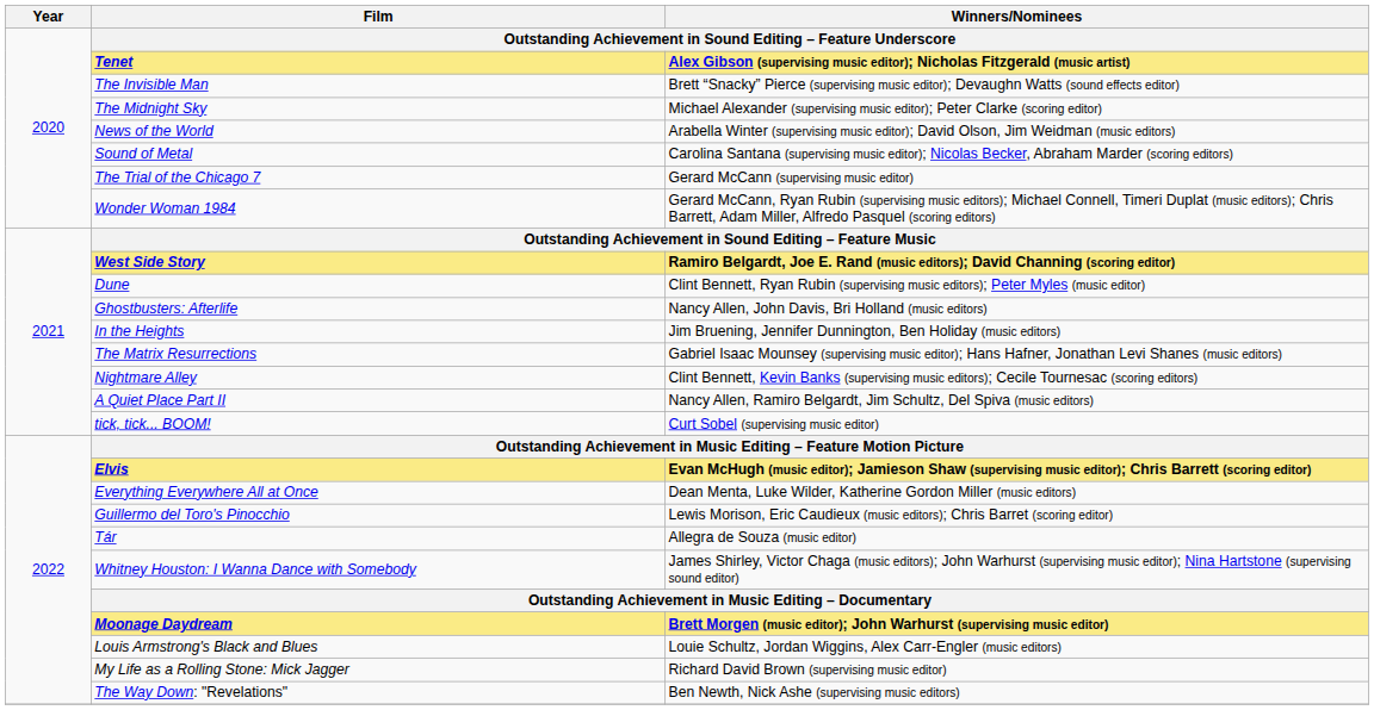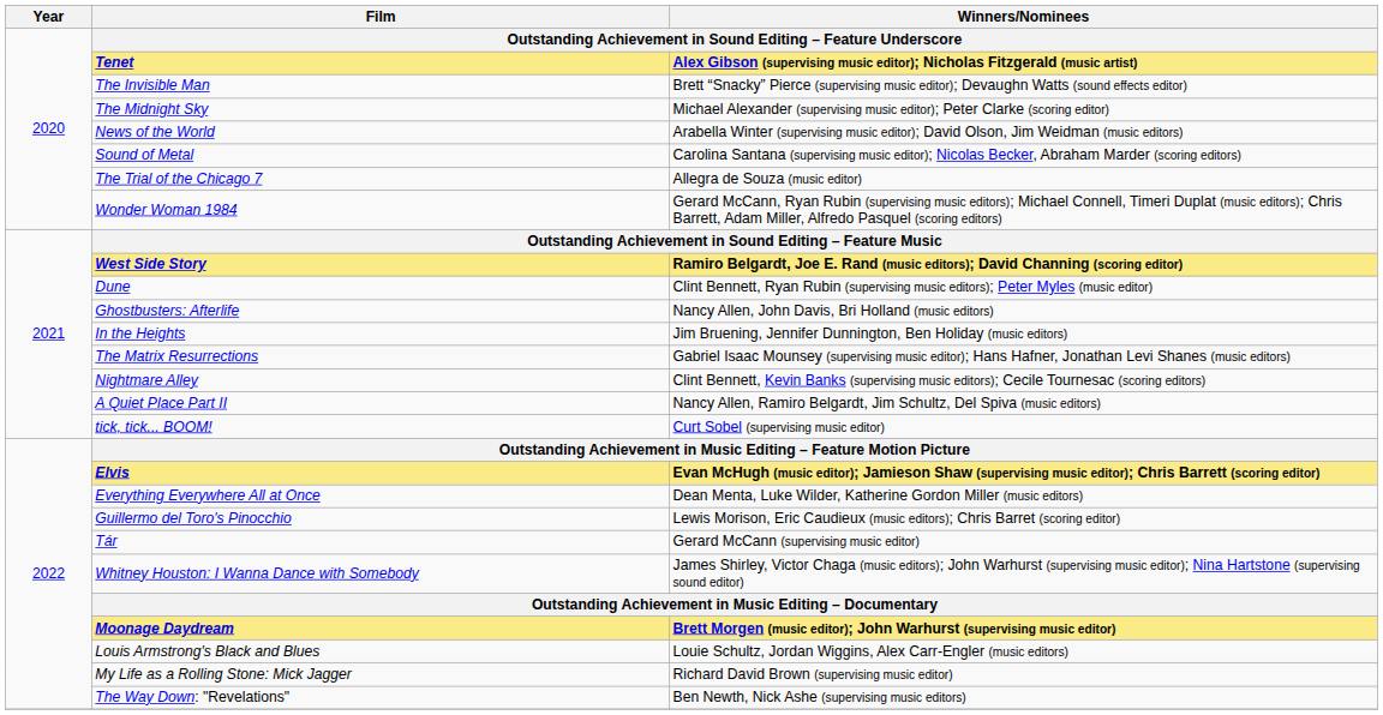 <table class="wikitable" width="95%" cellpadding="5">
 <tr>
 <th width="6%">Year</th>
 <th width="40%">Film</th>
 <th width="49%">Winners/Nominees</th>
 </tr>
 <tr>
 <td rowspan=8 style="text-align:center"><a href='#'>2020</a><br></td>
 <th colspan="2">Outstanding Achievement in Sound Editing – Feature Underscore</th>
 </tr>
 <tr style="background:#FAEB86;"|>
 <td><strong><em><a href='#'>Tenet</a></em></strong></td>
 <td><strong><a href='#'>Alex Gibson</a> <small>(supervising music editor)</small>; Nicholas Fitzgerald <small>(music artist)</small></strong></td>
 </tr>
 <tr>
 <td><em><a href='#'>The Invisible Man</a></em></td>
 <td>Brett “Snacky” Pierce <small>(supervising music editor)</small>; Devaughn Watts <small>(sound effects editor)</small></td>
 </tr>
 <tr>
 <td><em><a href='#'>The Midnight Sky</a></em></td>
 <td>Michael Alexander <small>(supervising music editor)</small>; Peter Clarke <small>(scoring editor)</small></td>
 </tr>
 <tr>
 <td><em><a href='#'>News of the World</a></em></td>
 <td>Arabella Winter <small>(supervising music editor)</small>; David Olson, Jim Weidman <small>(music editors)</small></td>
 </tr>
 <tr>
 <td><em><a href='#'>Sound of Metal</a></em></td>
 <td>Carolina Santana <small>(supervising music editor)</small>; <a href='#'>Nicolas Becker</a>, Abraham Marder <small>(scoring editors)</small></td>
 </tr>
 <tr>
 <td><em><a href='#'>The Trial of the Chicago 7</a></em></td>
-<td>Gerard McCann <small>(supervising music editor)</small></td>
+<td>Allegra de Souza <small>(music editor)</small></td>
 </tr>
 <tr>
 <td><em><a href='#'>Wonder Woman 1984</a></em></td>
 <td>Gerard McCann, Ryan Rubin <small>(supervising music editors)</small>; Michael Connell, Timeri Duplat <small>(music editors)</small>; Chris Barrett, Adam Miller, Alfredo Pasquel <small>(scoring editors)</small></td>
 </tr>
 <tr>
 <td rowspan=9 style="text-align:center"><a href='#'>2021</a><br></td>
 <th colspan="2">Outstanding Achievement in Sound Editing – Feature Music</th>
 </tr>
 <tr style="background:#FAEB86;"|>
 <td><strong><em><a href='#'>West Side Story</a></em></strong></td>
 <td><strong>Ramiro Belgardt, Joe E. Rand <small>(music editors)</small>; David Channing <small>(scoring editor)</small></strong></td>
 </tr>
 <tr>
 <td><em><a href='#'>Dune</a></em></td>
 <td>Clint Bennett, Ryan Rubin <small>(supervising music editors)</small>; <a href='#'>Peter Myles</a> <small>(music editor)</small></td>
 </tr>
 <tr>
 <td><em><a href='#'>Ghostbusters: Afterlife</a></em></td>
 <td>Nancy Allen, John Davis, Bri Holland <small>(music editors)</small></td>
 </tr>
 <tr>
 <td><em><a href='#'>In the Heights</a></em></td>
 <td>Jim Bruening, Jennifer Dunnington, Ben Holiday <small>(music editors)</small></td>
 </tr>
 <tr>
 <td><em><a href='#'>The Matrix Resurrections</a></em></td>
 <td>Gabriel Isaac Mounsey <small>(supervising music editor)</small>; Hans Hafner, Jonathan Levi Shanes <small>(music editors)</small></td>
 </tr>
 <tr>
 <td><em><a href='#'>Nightmare Alley</a></em></td>
 <td>Clint Bennett, <a href='#'>Kevin Banks</a> <small>(supervising music editors)</small>; Cecile Tournesac <small>(scoring editors)</small></td>
 </tr>
 <tr>
 <td><em><a href='#'>A Quiet Place Part II</a></em></td>
 <td>Nancy Allen, Ramiro Belgardt, Jim Schultz, Del Spiva <small>(music editors)</small></td>
 </tr>
 <tr>
 <td><em><a href='#'>tick, tick... BOOM!</a></em></td>
 <td><a href='#'>Curt Sobel</a> <small>(supervising music editor)</small></td>
 </tr>
 <tr>
 <td rowspan=11 style="text-align:center"><a href='#'>2022</a><br></td>
 <th colspan="2">Outstanding Achievement in Music Editing – Feature Motion Picture</th>
 </tr>
 <tr style="background:#FAEB86;"|>
 <td><strong><em><a href='#'>Elvis</a></em></strong></td>
 <td><strong>Evan McHugh <small>(music editor)</small>; Jamieson Shaw <small>(supervising music editor)</small>; Chris Barrett <small>(scoring editor)</small></strong></td>
 </tr>
 <tr>
 <td><em><a href='#'>Everything Everywhere All at Once</a></em></td>
 <td>Dean Menta, Luke Wilder, Katherine Gordon Miller <small>(music editors)</small></td>
 </tr>
 <tr>
 <td><em><a href='#'>Guillermo del Toro's Pinocchio</a></em></td>
 <td>Lewis Morison, Eric Caudieux <small>(music editors)</small>; Chris Barret <small>(scoring editor)</small></td>
 </tr>
 <tr>
 <td><em><a href='#'>Tár</a></em></td>
-<td>Allegra de Souza <small>(music editor)</small></td>
+<td>Gerard McCann <small>(supervising music editor)</small></td>
 </tr>
 <tr>
 <td><em><a href='#'>Whitney Houston: I Wanna Dance with Somebody</a></em></td>
 <td>James Shirley, Victor Chaga <small>(music editors)</small>; John Warhurst <small>(supervising music editor)</small>; <a href='#'>Nina Hartstone</a> <small>(supervising sound editor)</small></td>
 </tr>
 <tr>
 <th colspan="2">Outstanding Achievement in Music Editing – Documentary</th>
 </tr>
 <tr style="background:#FAEB86;"|>
 <td><strong><em><a href='#'>Moonage Daydream</a></em></strong></td>
 <td><strong><a href='#'>Brett Morgen</a> <small>(music editor)</small>; John Warhurst <small>(supervising music editor)</small></strong></td>
 </tr>
 <tr>
 <td><em>Louis Armstrong's Black and Blues</em></td>
 <td>Louie Schultz, Jordan Wiggins, Alex Carr-Engler <small>(music editors)</small></td>
 </tr>
 <tr>
 <td><em>My Life as a Rolling Stone: Mick Jagger</em></td>
 <td>Richard David Brown <small>(supervising music editor)</small></td>
 </tr>
 <tr>
 <td><em><a href='#'>The Way Down</a></em>: "Revelations"</td>
 <td>Ben Newth, Nick Ashe <small>(supervising music editors)</small></td>
 </tr>
 <tr>
 </tr>
 </table>
